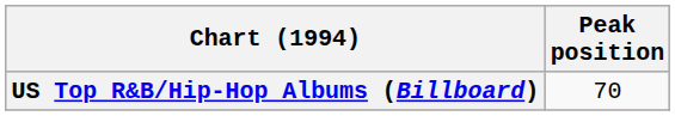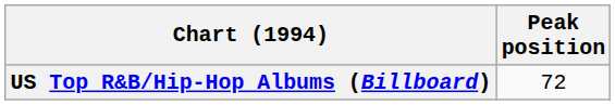 <table class="wikitable plainrowheaders">
 <tr>
 <th>Chart (1994)</th>
 <th>Peak<br>position</th>
 </tr>
 <tr>
 <th scope="row">US <a href='#'>Top R&B/Hip-Hop Albums</a> (<em><a href='#'>Billboard</a></em>)</th>
-<td align="center">70</td>
+<td align="center">72</td>
 </tr>
 </table>
